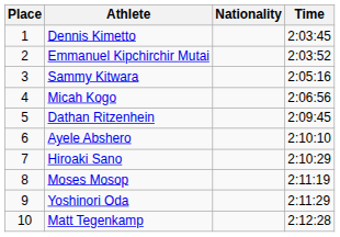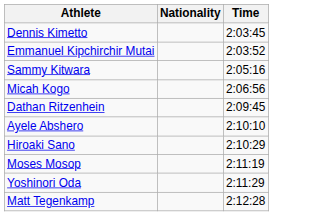 <table class="wikitable">
 <tr>
-<th>Place</th>
 <th>Athlete</th>
 <th>Nationality</th>
 <th>Time</th>
 </tr>
 <tr>
-<td style="text-align:center">1</td>
 <td><a href='#'>Dennis Kimetto</a></td>
 <td></td>
 <td>2:03:45</td>
 </tr>
 <tr>
-<td style="text-align:center">2</td>
 <td><a href='#'>Emmanuel Kipchirchir Mutai</a></td>
 <td></td>
 <td>2:03:52</td>
 </tr>
 <tr>
-<td style="text-align:center">3</td>
 <td><a href='#'>Sammy Kitwara</a></td>
 <td></td>
 <td>2:05:16</td>
 </tr>
 <tr>
-<td style="text-align:center">4</td>
 <td><a href='#'>Micah Kogo</a></td>
 <td></td>
 <td>2:06:56</td>
 </tr>
 <tr>
-<td style="text-align:center">5</td>
 <td><a href='#'>Dathan Ritzenhein</a></td>
 <td></td>
 <td>2:09:45</td>
 </tr>
 <tr>
-<td style="text-align:center">6</td>
 <td><a href='#'>Ayele Abshero</a></td>
 <td></td>
 <td>2:10:10</td>
 </tr>
 <tr>
-<td style="text-align:center">7</td>
 <td><a href='#'>Hiroaki Sano</a></td>
 <td></td>
 <td>2:10:29</td>
 </tr>
 <tr>
-<td style="text-align:center">8</td>
 <td><a href='#'>Moses Mosop</a></td>
 <td></td>
 <td>2:11:19</td>
 </tr>
 <tr>
-<td style="text-align:center">9</td>
 <td><a href='#'>Yoshinori Oda</a></td>
 <td></td>
 <td>2:11:29</td>
 </tr>
 <tr>
-<td style="text-align:center">10</td>
 <td><a href='#'>Matt Tegenkamp</a></td>
 <td></td>
 <td>2:12:28</td>
 </tr>
 </table>
